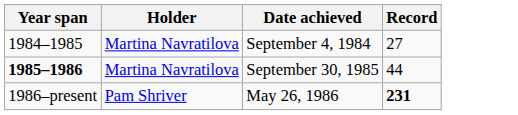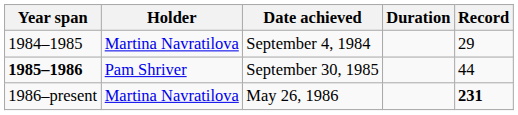 <table class="wikitable nowrap">
 <tr>
 <th scope="col">Year span</th>
 <th scope="col">Holder</th>
 <th scope="col">Date achieved</th>
+<th scope="col">Duration</th>
 <th scope="col">Record</th>
 </tr>
 <tr>
 <td>1984–1985</td>
 <td> <a href='#'>Martina Navratilova</a></td>
 <td>September 4, 1984</td>
-<td>27</td>
+<td></td>
+<td>29</td>
 </tr>
 <tr>
 <td><strong>1985–1986</strong></td>
-<td> <a href='#'>Martina Navratilova</a></td>
+<td> <a href='#'>Pam Shriver</a></td>
 <td>September 30, 1985</td>
+<td></td>
 <td>44</td>
 </tr>
 <tr>
 <td>1986–present</td>
-<td> <a href='#'>Pam Shriver</a></td>
+<td> <a href='#'>Martina Navratilova</a></td>
 <td>May 26, 1986</td>
+<td></td>
 <td><strong>231</strong></td>
 </tr>
 </table>
